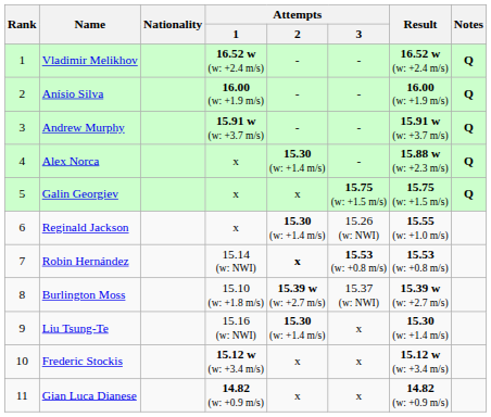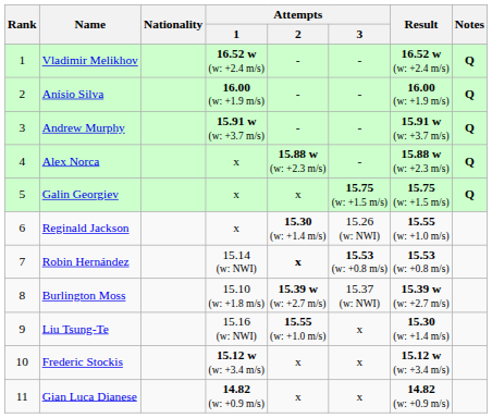 <table class="wikitable sortable" style="text-align:center">
 <tr>
 <th rowspan=2>Rank</th>
 <th rowspan=2>Name</th>
 <th rowspan=2>Nationality</th>
 <th colspan=3>Attempts</th>
 <th rowspan=2>Result</th>
 <th rowspan=2>Notes</th>
 </tr>
 <tr>
 <th>1</th>
 <th>2</th>
 <th>3</th>
 </tr>
 <tr bgcolor=ccffcc>
 <td>1</td>
 <td align=left><a href='#'>Vladimir Melikhov</a></td>
 <td align=left></td>
 <td><strong>16.52</strong> <strong>w</strong> <br><small>(w: +2.4 m/s)</small></td>
 <td>-</td>
 <td>-</td>
 <td><strong>16.52</strong>  <strong>w</strong> <br><small>(w: +2.4 m/s)</small></td>
 <td><strong>Q</strong></td>
 </tr>
 <tr bgcolor=ccffcc>
 <td>2</td>
 <td align=left><a href='#'>Anísio Silva</a></td>
 <td align=left></td>
 <td><strong>16.00</strong><br><small>(w: +1.9 m/s)</small></td>
 <td>-</td>
 <td>-</td>
 <td><strong>16.00</strong> <br><small>(w: +1.9 m/s)</small></td>
 <td><strong>Q</strong></td>
 </tr>
 <tr bgcolor=ccffcc>
 <td>3</td>
 <td align=left><a href='#'>Andrew Murphy</a></td>
 <td align=left></td>
 <td><strong>15.91</strong> <strong>w</strong> <br><small>(w: +3.7 m/s)</small></td>
 <td>-</td>
 <td>-</td>
 <td><strong>15.91</strong>  <strong>w</strong> <br><small>(w: +3.7 m/s)</small></td>
 <td><strong>Q</strong></td>
 </tr>
 <tr bgcolor=ccffcc>
 <td>4</td>
 <td align=left><a href='#'>Alex Norca</a></td>
 <td align=left></td>
 <td>x</td>
-<td><strong>15.30</strong><br><small>(w: +1.4 m/s)</small></td>
+<td><strong>15.88</strong> <strong>w</strong> <br><small>(w: +2.3 m/s)</small></td>
 <td>-</td>
 <td><strong>15.88</strong>  <strong>w</strong> <br><small>(w: +2.3 m/s)</small></td>
 <td><strong>Q</strong></td>
 </tr>
 <tr bgcolor=ccffcc>
 <td>5</td>
 <td align=left><a href='#'>Galin Georgiev</a></td>
 <td align=left></td>
 <td>x</td>
 <td>x</td>
 <td><strong>15.75</strong><br><small>(w: +1.5 m/s)</small></td>
 <td><strong>15.75</strong> <br><small>(w: +1.5 m/s)</small></td>
 <td><strong>Q</strong></td>
 </tr>
 <tr>
 <td>6</td>
 <td align=left><a href='#'>Reginald Jackson</a></td>
 <td align=left></td>
 <td>x</td>
 <td><strong>15.30</strong><br><small>(w: +1.4 m/s)</small></td>
 <td>15.26<br><small>(w: NWI)</small></td>
 <td><strong>15.55</strong> <br><small>(w: +1.0 m/s)</small></td>
 <td></td>
 </tr>
 <tr>
 <td>7</td>
 <td align=left><a href='#'>Robin Hernández</a></td>
 <td align=left></td>
 <td>15.14<br><small>(w: NWI)</small></td>
 <td><strong>x</strong></td>
 <td><strong>15.53</strong><br><small>(w: +0.8 m/s)</small></td>
 <td><strong>15.53</strong> <br><small>(w: +0.8 m/s)</small></td>
 <td></td>
 </tr>
 <tr>
 <td>8</td>
 <td align=left><a href='#'>Burlington Moss</a></td>
 <td align=left></td>
 <td>15.10<br><small>(w: +1.8 m/s)</small></td>
 <td><strong>15.39</strong> <strong>w</strong> <br><small>(w: +2.7 m/s)</small></td>
 <td>15.37<br><small>(w: NWI)</small></td>
 <td><strong>15.39</strong>  <strong>w</strong> <br><small>(w: +2.7 m/s)</small></td>
 <td></td>
 </tr>
 <tr>
 <td>9</td>
 <td align=left><a href='#'>Liu Tsung-Te</a></td>
 <td align=left></td>
 <td>15.16<br><small>(w: NWI)</small></td>
-<td><strong>15.30</strong><br><small>(w: +1.4 m/s)</small></td>
+<td><strong>15.55</strong><br><small>(w: +1.0 m/s)</small></td>
 <td>x</td>
 <td><strong>15.30</strong> <br><small>(w: +1.4 m/s)</small></td>
 <td></td>
 </tr>
 <tr>
 <td>10</td>
 <td align=left><a href='#'>Frederic Stockis</a></td>
 <td align=left></td>
 <td><strong>15.12</strong> <strong>w</strong> <br><small>(w: +3.4 m/s)</small></td>
 <td>x</td>
 <td>x</td>
 <td><strong>15.12</strong>  <strong>w</strong> <br><small>(w: +3.4 m/s)</small></td>
 <td></td>
 </tr>
 <tr>
 <td>11</td>
 <td align=left><a href='#'>Gian Luca Dianese</a></td>
 <td align=left></td>
 <td><strong>14.82</strong><br><small>(w: +0.9 m/s)</small></td>
 <td>x</td>
 <td>x</td>
 <td><strong>14.82</strong> <br><small>(w: +0.9 m/s)</small></td>
 <td></td>
 </tr>
 </table>
